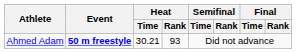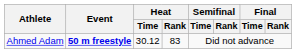 <table class=wikitable style="font-size:90%">
 <tr>
 <th rowspan="2">Athlete</th>
 <th rowspan="2">Event</th>
 <th colspan="2">Heat</th>
 <th colspan="2">Semifinal</th>
 <th colspan="2">Final</th>
 </tr>
 <tr style="font-size:95%">
 <th>Time</th>
 <th>Rank</th>
 <th>Time</th>
 <th>Rank</th>
 <th>Time</th>
 <th>Rank</th>
 </tr>
 <tr align=center>
 <td align=left><a href='#'>Ahmed Adam</a></td>
 <td align=left><strong><a href='#'>50 m freestyle</a></strong></td>
-<td>30.21</td>
-<td>93</td>
+<td>30.12</td>
+<td>83</td>
 <td colspan=4>Did not advance</td>
 </tr>
 </table>
